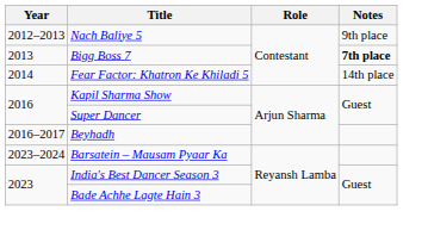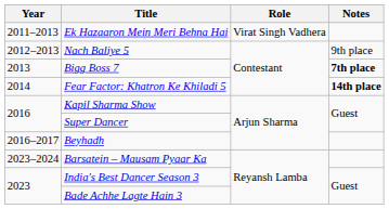 <table class="wikitable sortable">
 <tr>
 <th>Year</th>
 <th>Title</th>
 <th>Role</th>
 <th>Notes</th>
+</tr>
+<tr>
+<td>2011–2013</td>
+<td><em><a href='#'>Ek Hazaaron Mein Meri Behna Hai</a></em></td>
+<td>Virat Singh Vadhera</td>
+<td></td>
 </tr>
 <tr>
 <td>2012–2013</td>
 <td><em><a href='#'>Nach Baliye 5</a></em></td>
 <td rowspan="3">Contestant</td>
 <td>9th place</td>
 </tr>
 <tr>
 <td>2013</td>
 <td><em><a href='#'>Bigg Boss 7</a></em></td>
 <td><strong>7th place</strong></td>
 </tr>
 <tr>
 <td>2014</td>
 <td><em><a href='#'>Fear Factor: Khatron Ke Khiladi 5</a></em></td>
-<td>14th place</td>
+<td><strong>14th place</strong></td>
 </tr>
 <tr>
 <td rowspan=2>2016</td>
 <td><em><a href='#'>Kapil Sharma Show</a></em></td>
 <td rowspan=3>Arjun Sharma</td>
 <td rowspan=2>Guest</td>
 </tr>
 <tr>
 <td><em><a href='#'>Super Dancer</a></em></td>
 </tr>
 <tr>
 <td>2016–2017</td>
 <td><em><a href='#'>Beyhadh</a></em></td>
 <td></td>
 </tr>
 <tr>
 <td>2023–2024</td>
 <td><em><a href='#'>Barsatein – Mausam Pyaar Ka</a></em></td>
 <td rowspan="3">Reyansh Lamba</td>
 <td></td>
 </tr>
 <tr>
 <td rowspan="2">2023</td>
 <td><a href='#'><em>India's Best Dancer Season 3</em></a></td>
 <td rowspan="2">Guest</td>
 </tr>
 <tr>
 <td><em><a href='#'>Bade Achhe Lagte Hain 3</a></em></td>
 </tr>
 </table>
